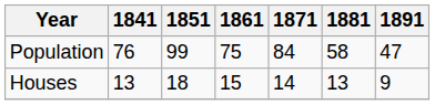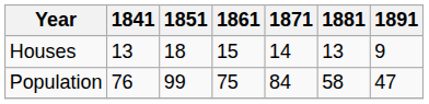 <table class="wikitable">
 <tr>
 <th>Year</th>
 <th>1841</th>
 <th>1851</th>
 <th>1861</th>
 <th>1871</th>
 <th>1881</th>
 <th>1891</th>
 </tr>
 <tr>
+<td>Houses</td>
+<td>13</td>
+<td>18</td>
+<td>15</td>
+<td>14</td>
+<td>13</td>
+<td>9</td>
+</tr>
+<tr>
 <td>Population</td>
 <td>76</td>
 <td>99</td>
 <td>75</td>
 <td>84</td>
 <td>58</td>
 <td>47</td>
 </tr>
 <tr>
-<td>Houses</td>
-<td>13</td>
-<td>18</td>
-<td>15</td>
-<td>14</td>
-<td>13</td>
-<td>9</td>
-</tr>
-<tr>
 </tr>
 </table>
